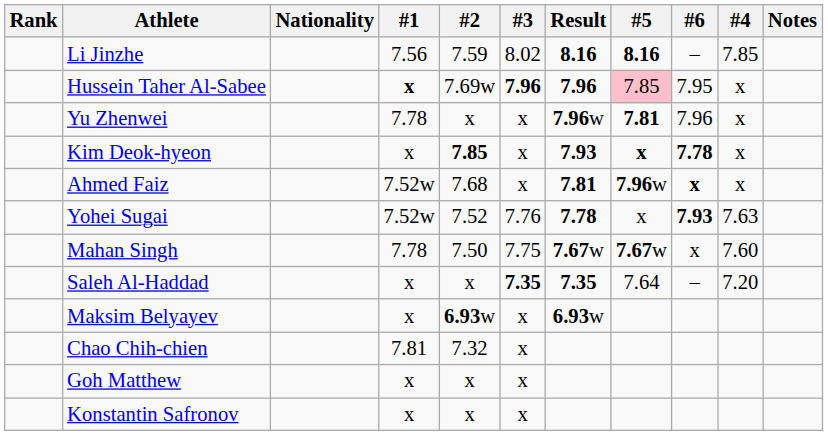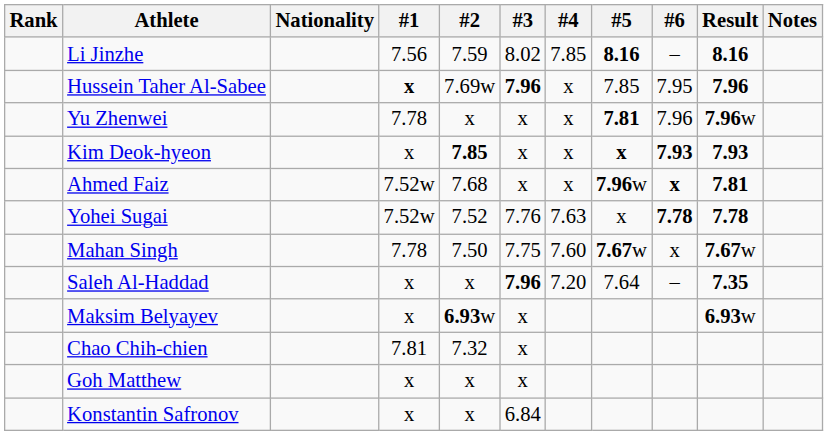 <table class="wikitable sortable" style="text-align:center">
 <tr>
 <th>Rank</th>
 <th>Athlete</th>
 <th>Nationality</th>
 <th>#1</th>
 <th>#2</th>
 <th>#3</th>
-<th>Result</th>
+<th>#4</th>
 <th>#5</th>
 <th>#6</th>
-<th>#4</th>
+<th>Result</th>
 <th>Notes</th>
 </tr>
 <tr>
 <td></td>
 <td align="left"><a href='#'>Li Jinzhe</a></td>
 <td align=left></td>
 <td>7.56</td>
 <td>7.59</td>
 <td>8.02</td>
-<td><strong>8.16</strong></td>
+<td>7.85</td>
 <td><strong>8.16</strong></td>
 <td>–</td>
-<td>7.85</td>
+<td><strong>8.16</strong></td>
 <td></td>
 </tr>
 <tr>
 <td></td>
 <td align="left"><a href='#'>Hussein Taher Al-Sabee</a></td>
 <td align=left></td>
 <td><strong>x</strong></td>
 <td>7.69w</td>
 <td><strong>7.96</strong></td>
+<td>x</td>
+<td>7.85</td>
+<td>7.95</td>
 <td><strong>7.96</strong></td>
-<td style="background: pink;">7.85</td>
-<td>7.95</td>
-<td>x</td>
 <td></td>
 </tr>
 <tr>
 <td></td>
 <td align="left"><a href='#'>Yu Zhenwei</a></td>
 <td align=left></td>
 <td>7.78</td>
 <td>x</td>
 <td>x</td>
-<td><strong>7.96</strong>w</td>
+<td>x</td>
 <td><strong>7.81</strong></td>
 <td>7.96</td>
-<td>x</td>
+<td><strong>7.96</strong>w</td>
 <td></td>
 </tr>
 <tr>
 <td></td>
 <td align="left"><a href='#'>Kim Deok-hyeon</a></td>
 <td align=left></td>
 <td>x</td>
 <td><strong>7.85</strong></td>
 <td>x</td>
+<td>x</td>
+<td><strong>x</strong></td>
 <td><strong>7.93</strong></td>
-<td><strong>x</strong></td>
-<td><strong>7.78</strong></td>
-<td>x</td>
+<td><strong>7.93</strong></td>
 <td></td>
 </tr>
 <tr>
 <td></td>
 <td align="left"><a href='#'>Ahmed Faiz</a></td>
 <td align=left></td>
 <td>7.52w</td>
 <td>7.68</td>
 <td>x</td>
-<td><strong>7.81</strong></td>
+<td>x</td>
 <td><strong>7.96</strong>w</td>
 <td><strong>x</strong></td>
-<td>x</td>
+<td><strong>7.81</strong></td>
 <td></td>
 </tr>
 <tr>
 <td></td>
 <td align="left"><a href='#'>Yohei Sugai</a></td>
 <td align=left></td>
 <td>7.52w</td>
 <td>7.52</td>
 <td>7.76</td>
+<td>7.63</td>
+<td>x</td>
 <td><strong>7.78</strong></td>
-<td>x</td>
-<td><strong>7.93</strong></td>
-<td>7.63</td>
+<td><strong>7.78</strong></td>
 <td></td>
 </tr>
 <tr>
 <td></td>
 <td align="left"><a href='#'>Mahan Singh</a></td>
 <td align=left></td>
 <td>7.78</td>
 <td>7.50</td>
 <td>7.75</td>
-<td><strong>7.67</strong>w</td>
+<td>7.60</td>
 <td><strong>7.67</strong>w</td>
 <td>x</td>
-<td>7.60</td>
+<td><strong>7.67</strong>w</td>
 <td></td>
 </tr>
 <tr>
 <td></td>
 <td align="left"><a href='#'>Saleh Al-Haddad</a></td>
 <td align=left></td>
 <td>x</td>
 <td>x</td>
-<td><strong>7.35</strong></td>
-<td><strong>7.35</strong></td>
+<td><strong>7.96</strong></td>
+<td>7.20</td>
 <td>7.64</td>
 <td>–</td>
-<td>7.20</td>
+<td><strong>7.35</strong></td>
 <td></td>
 </tr>
 <tr>
 <td></td>
 <td align="left"><a href='#'>Maksim Belyayev</a></td>
 <td align=left></td>
 <td>x</td>
 <td><strong>6.93</strong>w</td>
 <td>x</td>
-<td><strong>6.93</strong>w</td>
 <td></td>
 <td></td>
 <td></td>
+<td><strong>6.93</strong>w</td>
 <td></td>
 </tr>
 <tr>
 <td></td>
 <td align="left"><a href='#'>Chao Chih-chien</a></td>
 <td align=left></td>
 <td>7.81</td>
 <td>7.32</td>
 <td>x</td>
-<td><strong></strong></td>
 <td></td>
 <td></td>
 <td></td>
+<td><strong></strong></td>
 <td></td>
 </tr>
 <tr>
 <td></td>
 <td align="left"><a href='#'>Goh Matthew</a></td>
 <td align=left></td>
 <td>x</td>
 <td>x</td>
 <td>x</td>
-<td><strong></strong></td>
 <td></td>
 <td></td>
 <td></td>
+<td><strong></strong></td>
 <td></td>
 </tr>
 <tr>
 <td></td>
 <td align="left"><a href='#'>Konstantin Safronov</a></td>
 <td align=left></td>
 <td>x</td>
 <td>x</td>
-<td>x</td>
-<td><strong></strong></td>
+<td>6.84</td>
 <td></td>
 <td></td>
 <td></td>
+<td><strong></strong></td>
 <td></td>
 </tr>
 </table>
